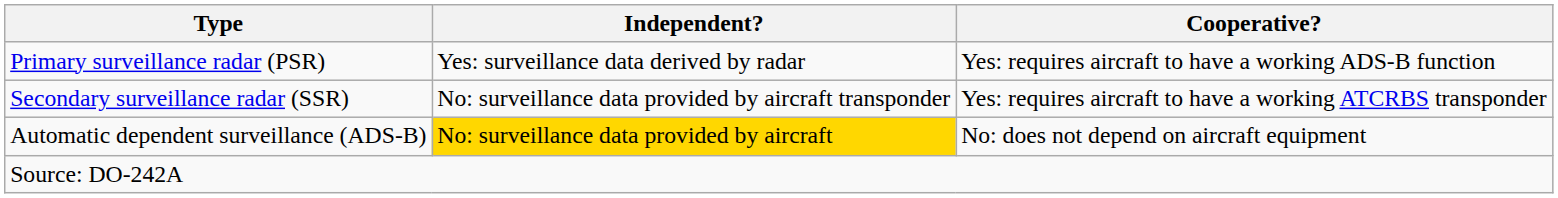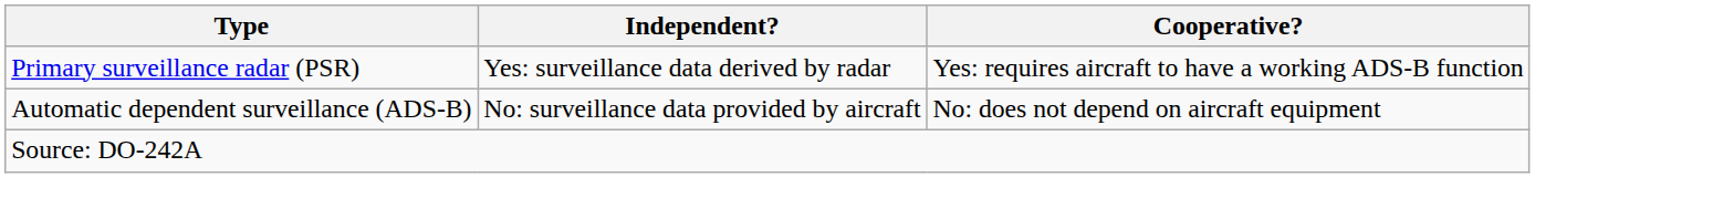 <table class="wikitable">
 <tr>
 <th>Type</th>
 <th>Independent?</th>
 <th>Cooperative?</th>
 </tr>
 <tr>
 <td><a href='#'>Primary surveillance radar</a> (PSR)</td>
 <td>Yes: surveillance data derived by radar</td>
 <td>Yes: requires aircraft to have a working ADS-B function</td>
 </tr>
 <tr>
-<td><a href='#'>Secondary surveillance radar</a> (SSR)</td>
-<td>No: surveillance data provided by aircraft transponder</td>
-<td>Yes: requires aircraft to have a working <a href='#'>ATCRBS</a> transponder</td>
-</tr>
-<tr>
 <td>Automatic dependent surveillance (ADS-B)</td>
-<td style="background: gold;">No: surveillance data provided by aircraft</td>
+<td>No: surveillance data provided by aircraft</td>
 <td>No: does not depend on aircraft equipment</td>
 </tr>
 <tr>
 <td colspan="3">Source: DO-242A</td>
 </tr>
 </table>
